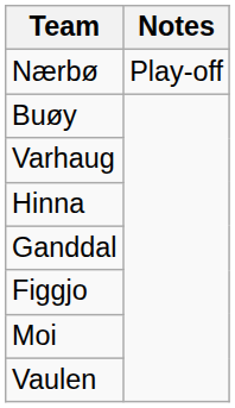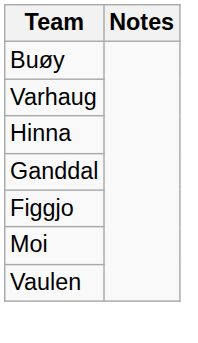 <table class="wikitable">
 <tr>
 <th>Team</th>
 <th>Notes</th>
-</tr>
-<tr>
-<td>Nærbø</td>
-<td>Play-off</td>
 </tr>
 <tr>
 <td>Buøy</td>
 </tr>
 <tr>
 <td>Varhaug</td>
 </tr>
 <tr>
 <td>Hinna</td>
 </tr>
 <tr>
 <td>Ganddal</td>
 </tr>
 <tr>
 <td>Figgjo</td>
 </tr>
 <tr>
 <td>Moi</td>
 </tr>
 <tr>
 <td>Vaulen</td>
 </tr>
 </table>
